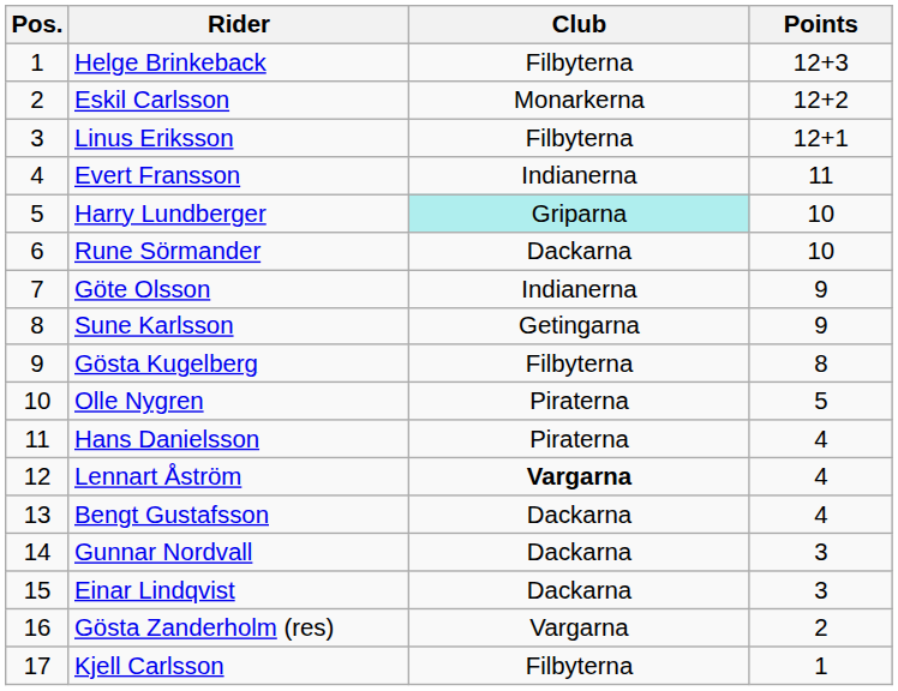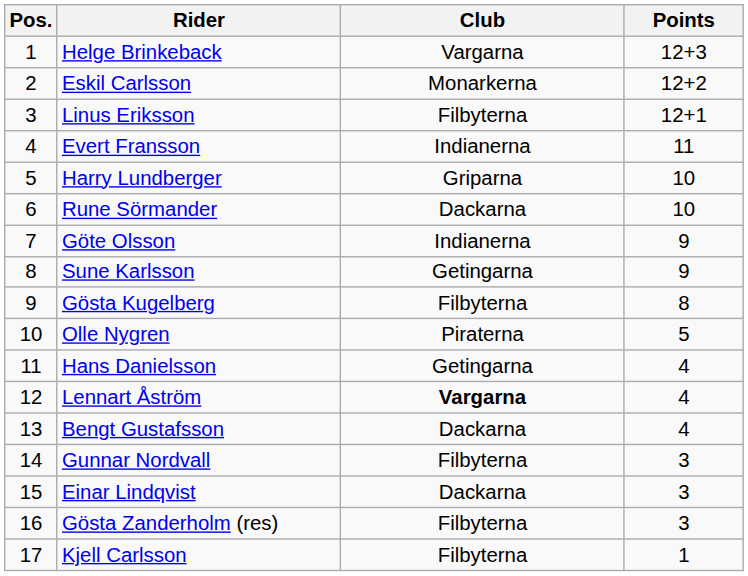 <table class=wikitable style="font-size:93%;">
 <tr>
 <th width=25px>Pos.</th>
 <th width=200px>Rider</th>
 <th width=200px>Club</th>
 <th width=80px>Points</th>
 </tr>
 <tr align=center>
 <td>1</td>
 <td align=left><a href='#'>Helge Brinkeback</a></td>
-<td>Filbyterna</td>
+<td>Vargarna</td>
 <td>12+3</td>
 </tr>
 <tr align=center>
 <td>2</td>
 <td align=left><a href='#'>Eskil Carlsson</a></td>
 <td>Monarkerna</td>
 <td>12+2</td>
 </tr>
 <tr align=center>
 <td>3</td>
 <td align=left><a href='#'>Linus Eriksson</a></td>
 <td>Filbyterna</td>
 <td>12+1</td>
 </tr>
 <tr align=center>
 <td>4</td>
 <td align=left><a href='#'>Evert Fransson</a></td>
 <td>Indianerna</td>
 <td>11</td>
 </tr>
 <tr align=center>
 <td>5</td>
 <td align=left><a href='#'>Harry Lundberger</a></td>
-<td style="background: paleturquoise;">Griparna</td>
+<td>Griparna</td>
 <td>10</td>
 </tr>
 <tr align=center>
 <td>6</td>
 <td align=left><a href='#'>Rune Sörmander</a></td>
 <td>Dackarna</td>
 <td>10</td>
 </tr>
 <tr align=center>
 <td>7</td>
 <td align=left><a href='#'>Göte Olsson</a></td>
 <td>Indianerna</td>
 <td>9</td>
 </tr>
 <tr align=center>
 <td>8</td>
 <td align=left><a href='#'>Sune Karlsson</a></td>
 <td>Getingarna</td>
 <td>9</td>
 </tr>
 <tr align=center>
 <td>9</td>
 <td align=left><a href='#'>Gösta Kugelberg</a></td>
 <td>Filbyterna</td>
 <td>8</td>
 </tr>
 <tr align=center>
 <td>10</td>
 <td align=left><a href='#'>Olle Nygren</a></td>
 <td>Piraterna</td>
 <td>5</td>
 </tr>
 <tr align=center>
 <td>11</td>
 <td align=left><a href='#'>Hans Danielsson</a></td>
-<td>Piraterna</td>
+<td>Getingarna</td>
 <td>4</td>
 </tr>
 <tr align=center>
 <td>12</td>
 <td align=left><a href='#'>Lennart Åström</a></td>
 <td><strong>Vargarna</strong></td>
 <td>4</td>
 </tr>
 <tr align=center>
 <td>13</td>
 <td align=left><a href='#'>Bengt Gustafsson</a></td>
 <td>Dackarna</td>
 <td>4</td>
 </tr>
 <tr align=center>
 <td>14</td>
 <td align=left><a href='#'>Gunnar Nordvall</a></td>
-<td>Dackarna</td>
+<td>Filbyterna</td>
 <td>3</td>
 </tr>
 <tr align=center>
 <td>15</td>
 <td align=left><a href='#'>Einar Lindqvist</a></td>
 <td>Dackarna</td>
 <td>3</td>
 </tr>
 <tr align=center>
 <td>16</td>
 <td align=left><a href='#'>Gösta Zanderholm</a> (res)</td>
-<td>Vargarna</td>
-<td>2</td>
+<td>Filbyterna</td>
+<td>3</td>
 </tr>
 <tr align=center>
 <td>17</td>
 <td align=left><a href='#'>Kjell Carlsson</a></td>
 <td>Filbyterna</td>
 <td>1</td>
 </tr>
 </table>
